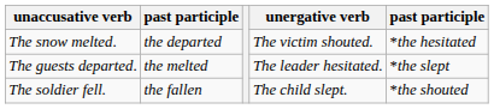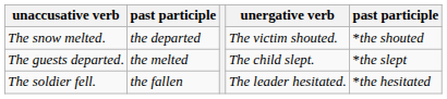 <table class="wikitable">
 <tr>
 <th>unaccusative verb</th>
 <th>past participle</th>
 <th rowspan="4"></th>
 <th>unergative verb</th>
 <th>past participle</th>
 </tr>
 <tr>
 <td><em>The snow melted</em>.</td>
 <td><em>the departed </em></td>
 <td><em>The victim shouted.</em></td>
-<td>*<em>the hesitated </em></td>
+<td>*<em>the shouted </em></td>
 </tr>
 <tr>
 <td><em>The guests departed</em>.</td>
 <td><em>the melted </em></td>
-<td><em>The leader hesitated.</em></td>
+<td><em>The child slept.</em></td>
 <td>*<em>the slept </em></td>
 </tr>
 <tr>
 <td><em>The soldier fell.</em></td>
 <td><em>the fallen </em></td>
-<td><em>The child slept.</em></td>
-<td>*<em>the shouted </em></td>
+<td><em>The leader hesitated.</em></td>
+<td>*<em>the hesitated </em></td>
 </tr>
 </table>
